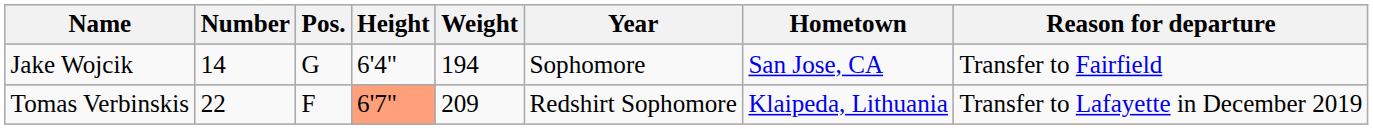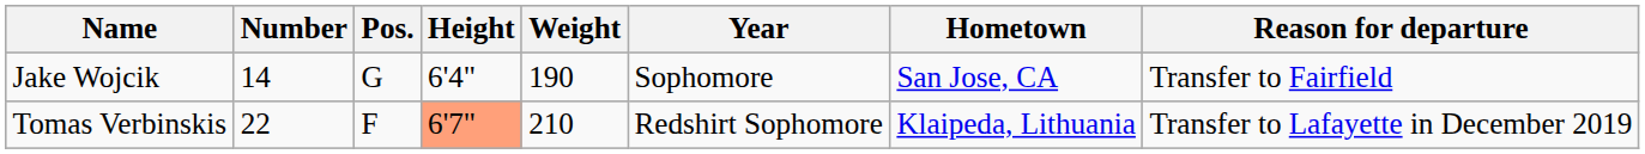 <table class="wikitable sortable" border="1">
 <tr>
 <th>Name</th>
 <th>Number</th>
 <th>Pos.</th>
 <th>Height</th>
 <th>Weight</th>
 <th>Year</th>
 <th>Hometown</th>
 <th class="unsortable">Reason for departure</th>
 </tr>
 <tr>
 <td>Jake Wojcik</td>
 <td>14</td>
 <td>G</td>
 <td>6'4"</td>
-<td>194</td>
+<td>190</td>
 <td>Sophomore</td>
 <td><a href='#'>San Jose, CA</a></td>
 <td>Transfer to <a href='#'>Fairfield</a></td>
 </tr>
 <tr>
 <td>Tomas Verbinskis</td>
 <td>22</td>
 <td>F</td>
 <td style="background: lightsalmon;">6'7"</td>
-<td>209</td>
+<td>210</td>
 <td>Redshirt Sophomore</td>
 <td><a href='#'>Klaipeda, Lithuania</a></td>
 <td>Transfer to <a href='#'>Lafayette</a> in December 2019</td>
 </tr>
 </table>
